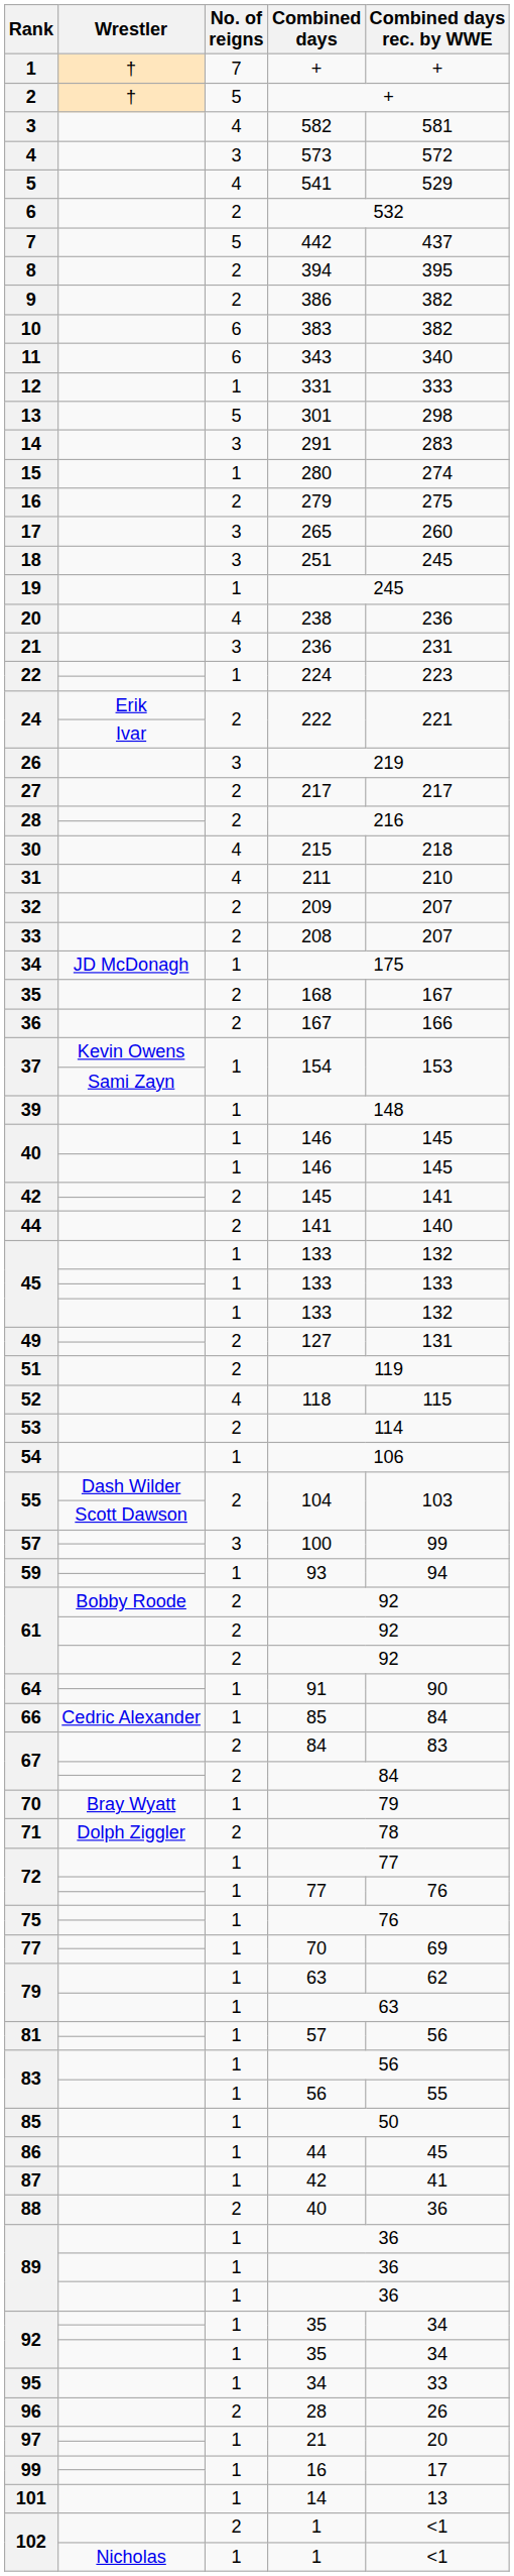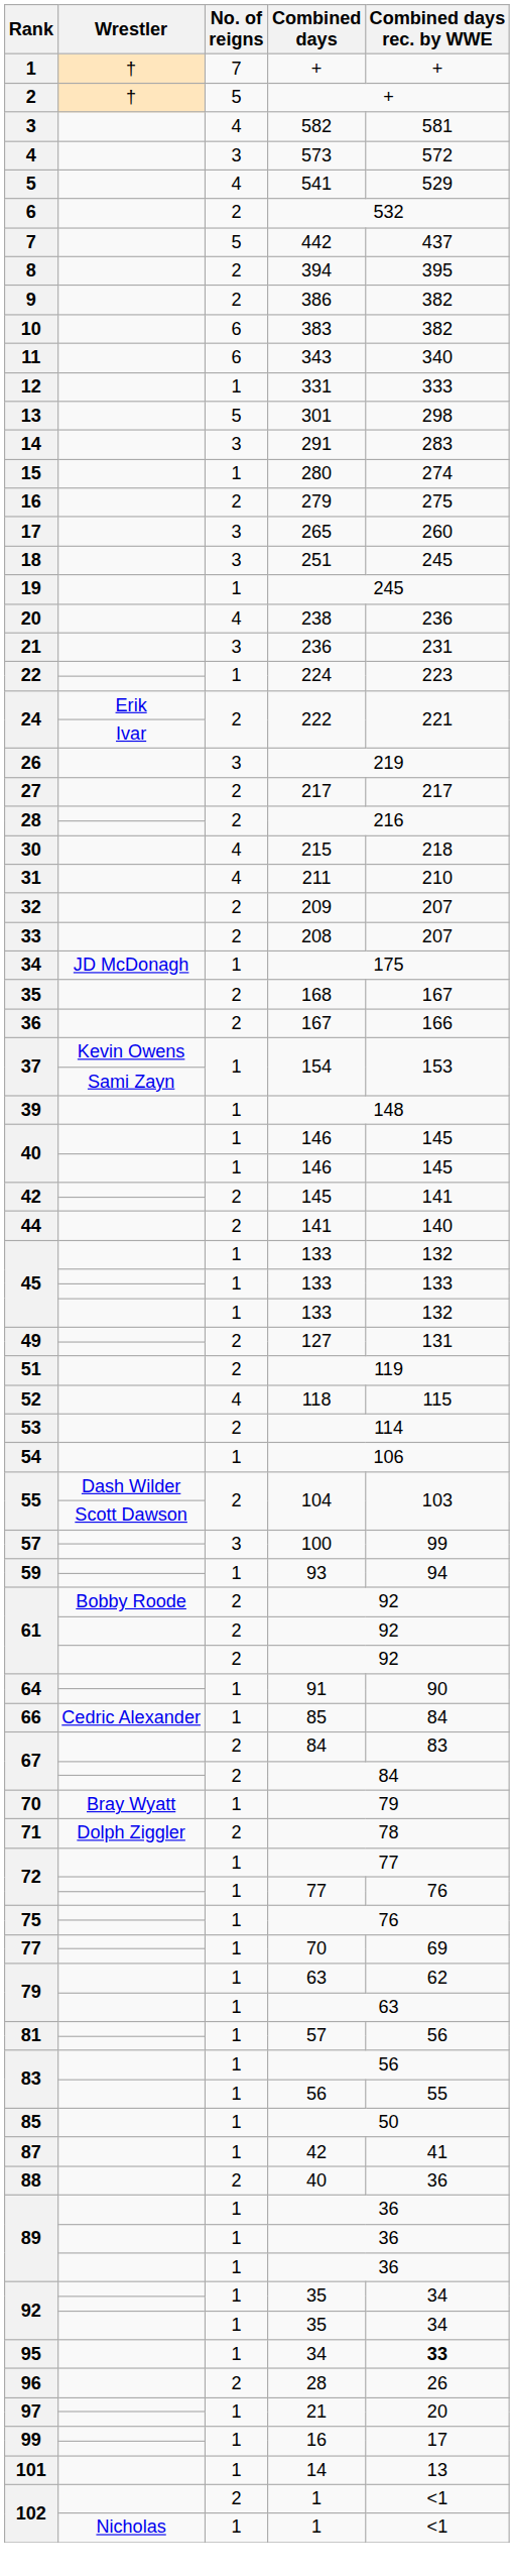 <table class="wikitable sortable" style="text-align: center">
 <tr>
 <th>Rank</th>
 <th>Wrestler</th>
 <th>No. of<br>reigns</th>
 <th>Combined<br>days</th>
 <th>Combined days<br>rec. by WWE</th>
 </tr>
 <tr>
 <th>1</th>
 <td style="background-color: #ffe6bd"> †</td>
 <td>7</td>
 <td>+</td>
 <td>+</td>
 </tr>
 <tr>
 <th>2</th>
 <td style="background-color: #ffe6bd"> †</td>
 <td>5</td>
 <td colspan="2">+</td>
 </tr>
 <tr>
 <th>3</th>
 <td></td>
 <td>4</td>
 <td>582</td>
 <td>581</td>
 </tr>
 <tr>
 <th>4</th>
 <td></td>
 <td>3</td>
 <td>573</td>
 <td>572</td>
 </tr>
 <tr>
 <th>5</th>
 <td></td>
 <td>4</td>
 <td>541</td>
 <td>529</td>
 </tr>
 <tr>
 <th>6</th>
 <td></td>
 <td>2</td>
 <td colspan="2">532</td>
 </tr>
 <tr>
 <th>7</th>
 <td></td>
 <td>5</td>
 <td>442</td>
 <td>437</td>
 </tr>
 <tr>
 <th>8</th>
 <td></td>
 <td>2</td>
 <td>394</td>
 <td>395</td>
 </tr>
 <tr>
 <th>9</th>
 <td></td>
 <td>2</td>
 <td>386</td>
 <td>382</td>
 </tr>
 <tr>
 <th>10</th>
 <td></td>
 <td>6</td>
 <td>383</td>
 <td>382</td>
 </tr>
 <tr>
 <th>11</th>
 <td></td>
 <td>6</td>
 <td>343</td>
 <td>340</td>
 </tr>
 <tr>
 <th>12</th>
 <td></td>
 <td>1</td>
 <td>331</td>
 <td>333</td>
 </tr>
 <tr>
 <th>13</th>
 <td></td>
 <td>5</td>
 <td>301</td>
 <td>298</td>
 </tr>
 <tr>
 <th>14</th>
 <td></td>
 <td>3</td>
 <td>291</td>
 <td>283</td>
 </tr>
 <tr>
 <th>15</th>
 <td></td>
 <td>1</td>
 <td>280</td>
 <td>274</td>
 </tr>
 <tr>
 <th>16</th>
 <td></td>
 <td>2</td>
 <td>279</td>
 <td>275</td>
 </tr>
 <tr>
 <th>17</th>
 <td></td>
 <td>3</td>
 <td>265</td>
 <td>260</td>
 </tr>
 <tr>
 <th>18</th>
 <td></td>
 <td>3</td>
 <td>251</td>
 <td>245</td>
 </tr>
 <tr>
 <th>19</th>
 <td></td>
 <td>1</td>
 <td colspan="2">245</td>
 </tr>
 <tr>
 <th>20</th>
 <td></td>
 <td>4</td>
 <td>238</td>
 <td>236</td>
 </tr>
 <tr>
 <th>21</th>
 <td></td>
 <td>3</td>
 <td>236</td>
 <td>231</td>
 </tr>
 <tr>
 <th rowspan="2">22</th>
 <td></td>
 <td rowspan="2">1</td>
 <td rowspan="2">224</td>
 <td rowspan="2">223</td>
 </tr>
 <tr>
 <td></td>
 </tr>
 <tr>
 <th rowspan="2">24</th>
 <td><a href='#'>Erik</a></td>
 <td rowspan="2">2</td>
 <td rowspan="2">222</td>
 <td rowspan="2">221</td>
 </tr>
 <tr>
 <td><a href='#'>Ivar</a></td>
 </tr>
 <tr>
 <th>26</th>
 <td></td>
 <td>3</td>
 <td colspan="2">219</td>
 </tr>
 <tr>
 <th>27</th>
 <td></td>
 <td>2</td>
 <td>217</td>
 <td>217</td>
 </tr>
 <tr>
 <th rowspan="2">28</th>
 <td></td>
 <td rowspan="2">2</td>
 <td colspan="2" rowspan="2">216</td>
 </tr>
 <tr>
 <td></td>
 </tr>
 <tr>
 <th>30</th>
 <td></td>
 <td>4</td>
 <td>215</td>
 <td>218</td>
 </tr>
 <tr>
 <th>31</th>
 <td></td>
 <td>4</td>
 <td>211</td>
 <td>210</td>
 </tr>
 <tr>
 <th>32</th>
 <td></td>
 <td>2</td>
 <td>209</td>
 <td>207</td>
 </tr>
 <tr>
 <th>33</th>
 <td></td>
 <td>2</td>
 <td>208</td>
 <td>207</td>
 </tr>
 <tr>
 <th>34</th>
 <td><a href='#'>JD McDonagh</a></td>
 <td>1</td>
 <td colspan="2">175</td>
 </tr>
 <tr>
 <th>35</th>
 <td></td>
 <td>2</td>
 <td>168</td>
 <td>167</td>
 </tr>
 <tr>
 <th>36</th>
 <td></td>
 <td>2</td>
 <td>167</td>
 <td>166</td>
 </tr>
 <tr>
 <th rowspan="2">37</th>
 <td><a href='#'>Kevin Owens</a></td>
 <td rowspan="2">1</td>
 <td rowspan="2">154</td>
 <td rowspan="2">153</td>
 </tr>
 <tr>
 <td><a href='#'>Sami Zayn</a></td>
 </tr>
 <tr>
 <th>39</th>
 <td></td>
 <td>1</td>
 <td colspan="2">148</td>
 </tr>
 <tr>
 <th rowspan="2">40</th>
 <td></td>
 <td>1</td>
 <td>146</td>
 <td>145</td>
 </tr>
 <tr>
 <td></td>
 <td>1</td>
 <td>146</td>
 <td>145</td>
 </tr>
 <tr>
 <th rowspan="2">42</th>
 <td></td>
 <td rowspan="2">2</td>
 <td rowspan="2">145</td>
 <td rowspan="2">141</td>
 </tr>
 <tr>
 <td></td>
 </tr>
 <tr>
 <th>44</th>
 <td></td>
 <td>2</td>
 <td>141</td>
 <td>140</td>
 </tr>
 <tr>
 <th rowspan="4">45</th>
 <td></td>
 <td>1</td>
 <td>133</td>
 <td>132</td>
 </tr>
 <tr>
 <td></td>
 <td rowspan="2">1</td>
 <td rowspan="2">133</td>
 <td rowspan="2">133</td>
 </tr>
 <tr>
 <td></td>
 </tr>
 <tr>
 <td></td>
 <td>1</td>
 <td>133</td>
 <td>132</td>
 </tr>
 <tr>
 <th rowspan="2">49</th>
 <td></td>
 <td rowspan="2">2</td>
 <td rowspan="2">127</td>
 <td rowspan="2">131</td>
 </tr>
 <tr>
 <td></td>
 </tr>
 <tr>
 <th>51</th>
 <td></td>
 <td>2</td>
 <td colspan="2">119</td>
 </tr>
 <tr>
 <th>52</th>
 <td></td>
 <td>4</td>
 <td>118</td>
 <td>115</td>
 </tr>
 <tr>
 <th>53</th>
 <td></td>
 <td>2</td>
 <td colspan="2">114</td>
 </tr>
 <tr>
 <th>54</th>
 <td></td>
 <td>1</td>
 <td colspan="2">106</td>
 </tr>
 <tr>
 <th rowspan="2">55</th>
 <td><a href='#'>Dash Wilder</a></td>
 <td rowspan="2">2</td>
 <td rowspan="2">104</td>
 <td rowspan="2">103</td>
 </tr>
 <tr>
 <td><a href='#'>Scott Dawson</a></td>
 </tr>
 <tr>
 <th rowspan="2">57</th>
 <td></td>
 <td rowspan="2">3</td>
 <td rowspan="2">100</td>
 <td rowspan="2">99</td>
 </tr>
 <tr>
 <td></td>
 </tr>
 <tr>
 <th rowspan="2">59</th>
 <td></td>
 <td rowspan="2">1</td>
 <td rowspan="2">93</td>
 <td rowspan="2">94</td>
 </tr>
 <tr>
 <td></td>
 </tr>
 <tr>
 <th rowspan="3">61</th>
 <td><a href='#'>Bobby Roode</a></td>
 <td>2</td>
 <td colspan="2">92</td>
 </tr>
 <tr>
 <td></td>
 <td>2</td>
 <td colspan="2">92</td>
 </tr>
 <tr>
 <td></td>
 <td>2</td>
 <td colspan="2">92</td>
 </tr>
 <tr>
 <th rowspan="2">64</th>
 <td></td>
 <td rowspan="2">1</td>
 <td rowspan="2">91</td>
 <td rowspan="2">90</td>
 </tr>
 <tr>
 <td></td>
 </tr>
 <tr>
 <th>66</th>
 <td><a href='#'>Cedric Alexander</a></td>
 <td>1</td>
 <td>85</td>
 <td>84</td>
 </tr>
 <tr>
 <th rowspan="3">67</th>
 <td></td>
 <td>2</td>
 <td>84</td>
 <td>83</td>
 </tr>
 <tr>
 <td></td>
 <td rowspan="2">2</td>
 <td colspan="2" rowspan="2">84</td>
 </tr>
 <tr>
 <td></td>
 </tr>
 <tr>
 <th>70</th>
 <td><a href='#'>Bray Wyatt</a></td>
 <td>1</td>
 <td colspan="2">79</td>
 </tr>
 <tr>
 <th>71</th>
 <td><a href='#'>Dolph Ziggler</a></td>
 <td>2</td>
 <td colspan="2">78</td>
 </tr>
 <tr>
 <th rowspan="3">72</th>
 <td></td>
 <td>1</td>
 <td colspan="2">77</td>
 </tr>
 <tr>
 <td></td>
 <td rowspan="2">1</td>
 <td rowspan="2">77</td>
 <td rowspan="2">76</td>
 </tr>
 <tr>
 <td></td>
 </tr>
 <tr>
 <th rowspan="2">75</th>
 <td></td>
 <td rowspan="2">1</td>
 <td colspan="2" rowspan="2">76</td>
 </tr>
 <tr>
 <td></td>
 </tr>
 <tr>
 <th rowspan="2">77</th>
 <td></td>
 <td rowspan="2">1</td>
 <td rowspan="2">70</td>
 <td rowspan="2">69</td>
 </tr>
 <tr>
 <td></td>
 </tr>
 <tr>
 <th rowspan="2">79</th>
 <td></td>
 <td>1</td>
 <td>63</td>
 <td>62</td>
 </tr>
 <tr>
 <td></td>
 <td>1</td>
 <td colspan="2">63</td>
 </tr>
 <tr>
 <th rowspan="2">81</th>
 <td></td>
 <td rowspan="2">1</td>
 <td rowspan="2">57</td>
 <td rowspan="2">56</td>
 </tr>
 <tr>
 <td></td>
 </tr>
 <tr>
 <th rowspan="2">83</th>
 <td></td>
 <td>1</td>
 <td colspan="2">56</td>
 </tr>
 <tr>
 <td></td>
 <td>1</td>
 <td>56</td>
 <td>55</td>
 </tr>
 <tr>
 <th>85</th>
 <td></td>
 <td>1</td>
 <td colspan="2">50</td>
 </tr>
 <tr>
-<th>86</th>
-<td></td>
-<td>1</td>
-<td>44</td>
-<td>45</td>
-</tr>
-<tr>
 <th>87</th>
 <td></td>
 <td>1</td>
 <td>42</td>
 <td>41</td>
 </tr>
 <tr>
 <th>88</th>
 <td></td>
 <td>2</td>
 <td>40</td>
 <td>36</td>
 </tr>
 <tr>
 <th rowspan="3">89</th>
 <td></td>
 <td>1</td>
 <td colspan="2">36</td>
 </tr>
 <tr>
 <td></td>
 <td>1</td>
 <td colspan="2">36</td>
 </tr>
 <tr>
 <td></td>
 <td>1</td>
 <td colspan="2">36</td>
 </tr>
 <tr>
 <th rowspan="3">92</th>
 <td></td>
 <td rowspan="2">1</td>
 <td rowspan="2">35</td>
 <td rowspan="2">34</td>
 </tr>
 <tr>
 <td></td>
 </tr>
 <tr>
 <td></td>
 <td>1</td>
 <td>35</td>
 <td>34</td>
 </tr>
 <tr>
 <th>95</th>
 <td></td>
 <td>1</td>
 <td>34</td>
-<td>33</td>
+<td><strong>33</strong></td>
 </tr>
 <tr>
 <th>96</th>
 <td></td>
 <td>2</td>
 <td>28</td>
 <td>26</td>
 </tr>
 <tr>
 <th rowspan="2">97</th>
 <td></td>
 <td rowspan="2">1</td>
 <td rowspan="2">21</td>
 <td rowspan="2">20</td>
 </tr>
 <tr>
 <td></td>
 </tr>
 <tr>
 <th rowspan="2">99</th>
 <td></td>
 <td rowspan="2">1</td>
 <td rowspan="2">16</td>
 <td rowspan="2">17</td>
 </tr>
 <tr>
 <td></td>
 </tr>
 <tr>
 <th>101</th>
 <td></td>
 <td>1</td>
 <td>14</td>
 <td>13</td>
 </tr>
 <tr>
 <th rowspan="2">102</th>
 <td></td>
 <td>2</td>
 <td>1</td>
 <td><1</td>
 </tr>
 <tr>
 <td><a href='#'>Nicholas</a></td>
 <td>1</td>
 <td>1</td>
 <td><1</td>
 </tr>
 </table>
